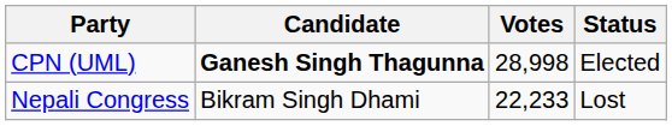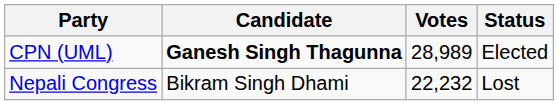 <table class="wikitable">
 <tr>
 <th>Party</th>
 <th>Candidate</th>
 <th>Votes</th>
 <th>Status</th>
 </tr>
 <tr>
 <td><a href='#'>CPN (UML)</a></td>
 <td><strong>Ganesh Singh Thagunna</strong></td>
-<td>28,998</td>
+<td>28,989</td>
 <td>Elected</td>
 </tr>
 <tr>
 <td><a href='#'>Nepali Congress</a></td>
 <td>Bikram Singh Dhami</td>
-<td>22,233</td>
+<td>22,232</td>
 <td>Lost</td>
 </tr>
 </table>
